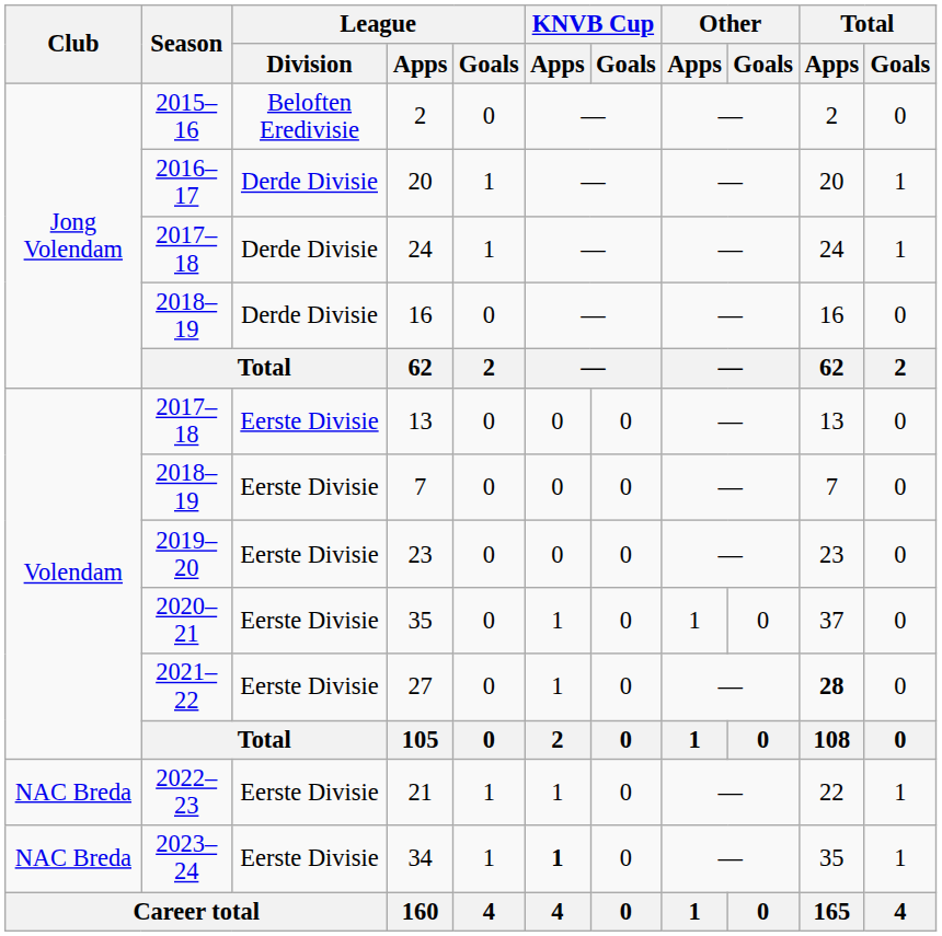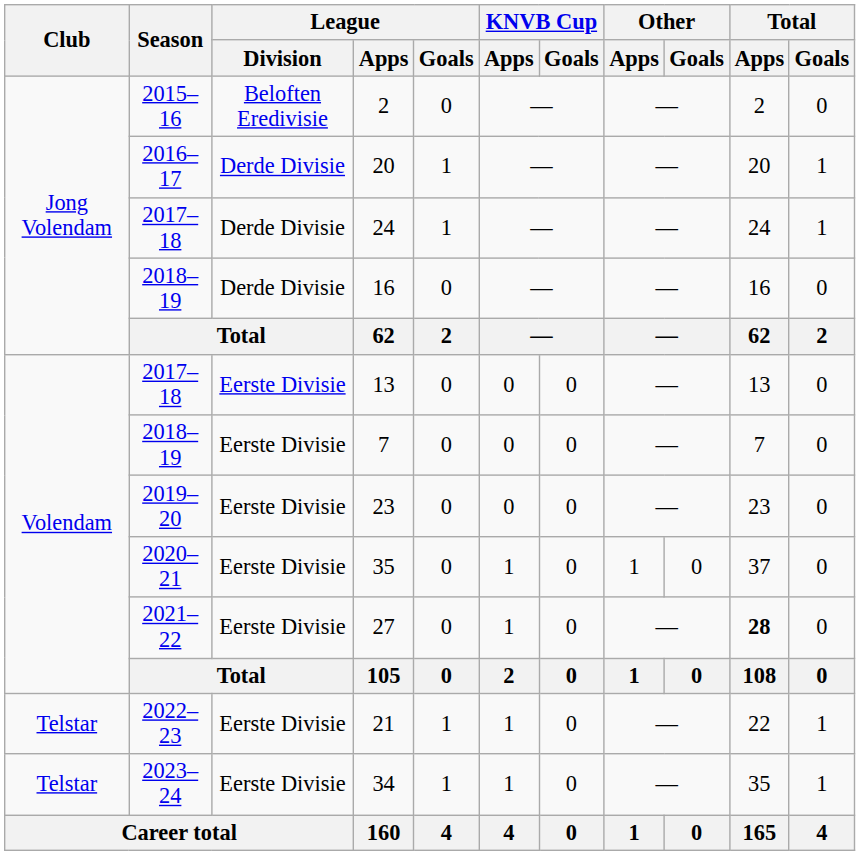 <table class="wikitable" style="text-align:center">
 <tr>
 <th rowspan="2">Club</th>
 <th rowspan="2">Season</th>
 <th colspan="3">League</th>
 <th colspan="2"><a href='#'>KNVB Cup</a></th>
 <th colspan="2">Other</th>
 <th colspan="2">Total</th>
 </tr>
 <tr>
 <th>Division</th>
 <th>Apps</th>
 <th>Goals</th>
 <th>Apps</th>
 <th>Goals</th>
 <th>Apps</th>
 <th>Goals</th>
 <th>Apps</th>
 <th>Goals</th>
 </tr>
 <tr>
 <td rowspan="5"><a href='#'>Jong Volendam</a></td>
 <td><a href='#'>2015–16</a></td>
 <td><a href='#'>Beloften Eredivisie</a></td>
 <td>2</td>
 <td>0</td>
 <td colspan="2">—</td>
 <td colspan="2">—</td>
 <td>2</td>
 <td>0</td>
 </tr>
 <tr>
 <td><a href='#'>2016–17</a></td>
 <td><a href='#'>Derde Divisie</a></td>
 <td>20</td>
 <td>1</td>
 <td colspan="2">—</td>
 <td colspan="2">—</td>
 <td>20</td>
 <td>1</td>
 </tr>
 <tr>
 <td><a href='#'>2017–18</a></td>
 <td>Derde Divisie</td>
 <td>24</td>
 <td>1</td>
 <td colspan="2">—</td>
 <td colspan="2">—</td>
 <td>24</td>
 <td>1</td>
 </tr>
 <tr>
 <td><a href='#'>2018–19</a></td>
 <td>Derde Divisie</td>
 <td>16</td>
 <td>0</td>
 <td colspan="2">—</td>
 <td colspan="2">—</td>
 <td>16</td>
 <td>0</td>
 </tr>
 <tr>
 <th colspan="2">Total</th>
 <th>62</th>
 <th>2</th>
 <th colspan="2">—</th>
 <th colspan="2">—</th>
 <th>62</th>
 <th>2</th>
 </tr>
 <tr>
 <td rowspan="6"><a href='#'>Volendam</a></td>
 <td><a href='#'>2017–18</a></td>
 <td><a href='#'>Eerste Divisie</a></td>
 <td>13</td>
 <td>0</td>
 <td>0</td>
 <td>0</td>
 <td colspan="2">—</td>
 <td>13</td>
 <td>0</td>
 </tr>
 <tr>
 <td><a href='#'>2018–19</a></td>
 <td>Eerste Divisie</td>
 <td>7</td>
 <td>0</td>
 <td>0</td>
 <td>0</td>
 <td colspan="2">—</td>
 <td>7</td>
 <td>0</td>
 </tr>
 <tr>
 <td><a href='#'>2019–20</a></td>
 <td>Eerste Divisie</td>
 <td>23</td>
 <td>0</td>
 <td>0</td>
 <td>0</td>
 <td colspan="2">—</td>
 <td>23</td>
 <td>0</td>
 </tr>
 <tr>
 <td><a href='#'>2020–21</a></td>
 <td>Eerste Divisie</td>
 <td>35</td>
 <td>0</td>
 <td>1</td>
 <td>0</td>
 <td>1</td>
 <td>0</td>
 <td>37</td>
 <td>0</td>
 </tr>
 <tr>
 <td><a href='#'>2021–22</a></td>
 <td>Eerste Divisie</td>
 <td>27</td>
 <td>0</td>
 <td>1</td>
 <td>0</td>
 <td colspan="2">—</td>
 <td><strong>28</strong></td>
 <td>0</td>
 </tr>
 <tr>
 <th colspan="2">Total</th>
 <th>105</th>
 <th>0</th>
 <th>2</th>
 <th>0</th>
 <th>1</th>
 <th>0</th>
 <th>108</th>
 <th>0</th>
 </tr>
 <tr>
-<td><a href='#'>NAC Breda</a></td>
+<td><a href='#'>Telstar</a></td>
 <td><a href='#'>2022–23</a></td>
 <td>Eerste Divisie</td>
 <td>21</td>
 <td>1</td>
 <td>1</td>
 <td>0</td>
 <td colspan="2">—</td>
 <td>22</td>
 <td>1</td>
 </tr>
 <tr>
-<td><a href='#'>NAC Breda</a></td>
+<td><a href='#'>Telstar</a></td>
 <td><a href='#'>2023–24</a></td>
 <td>Eerste Divisie</td>
 <td>34</td>
 <td>1</td>
-<td><strong>1</strong></td>
+<td>1</td>
 <td>0</td>
 <td colspan="2">—</td>
 <td>35</td>
 <td>1</td>
 </tr>
 <tr>
 <th colspan="3">Career total</th>
 <th>160</th>
 <th>4</th>
 <th>4</th>
 <th>0</th>
 <th>1</th>
 <th>0</th>
 <th>165</th>
 <th>4</th>
 </tr>
 </table>
